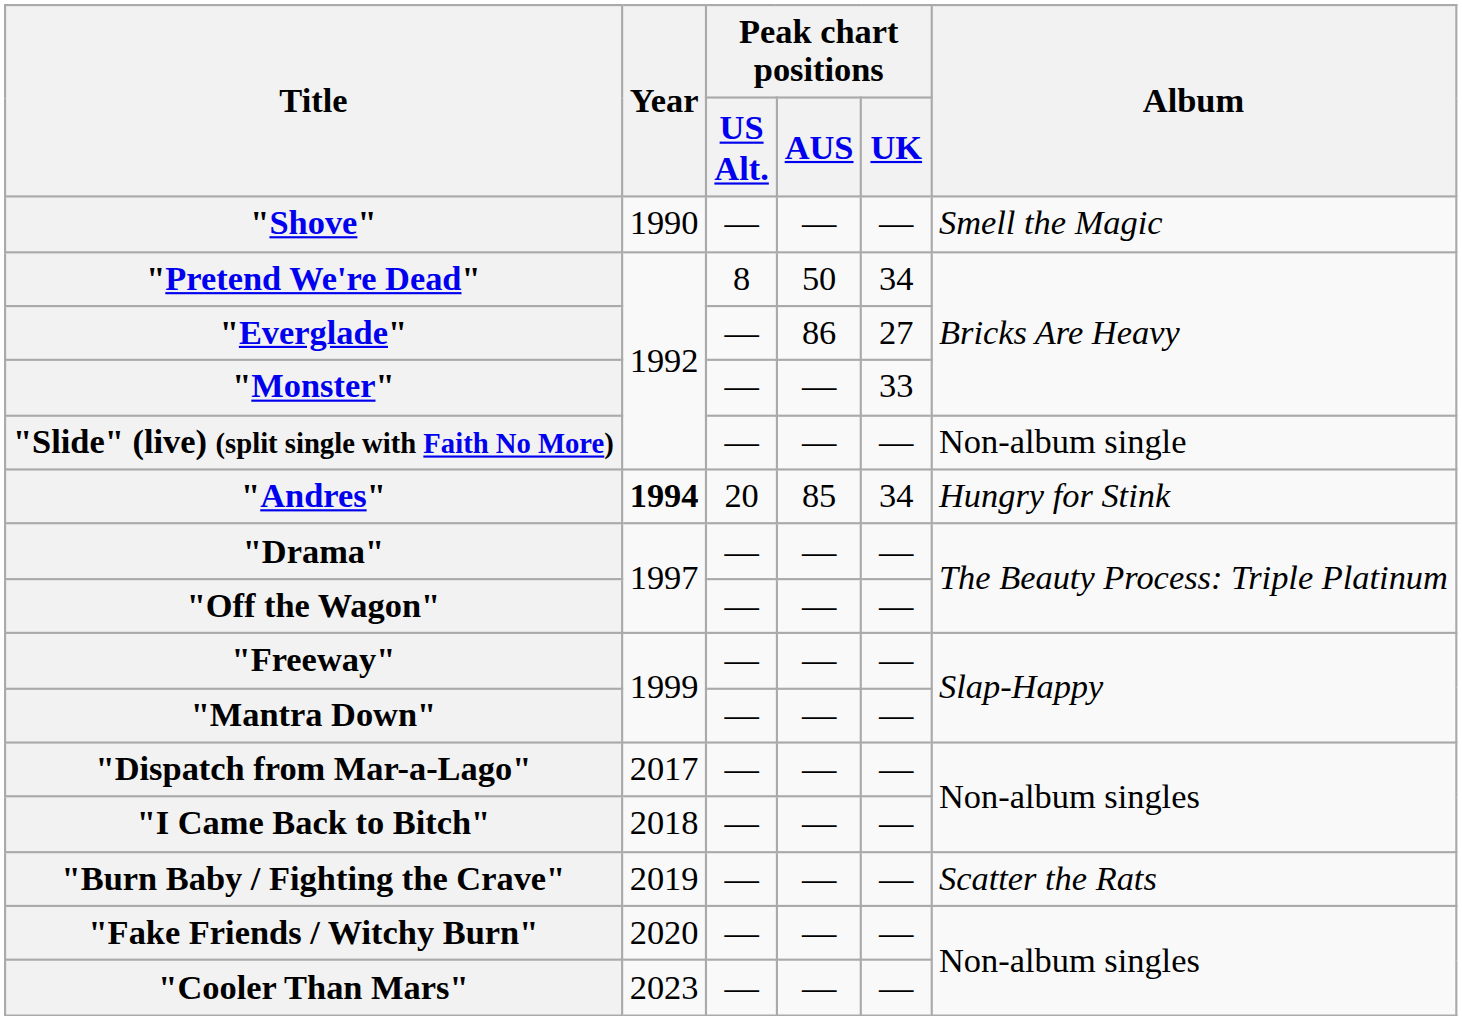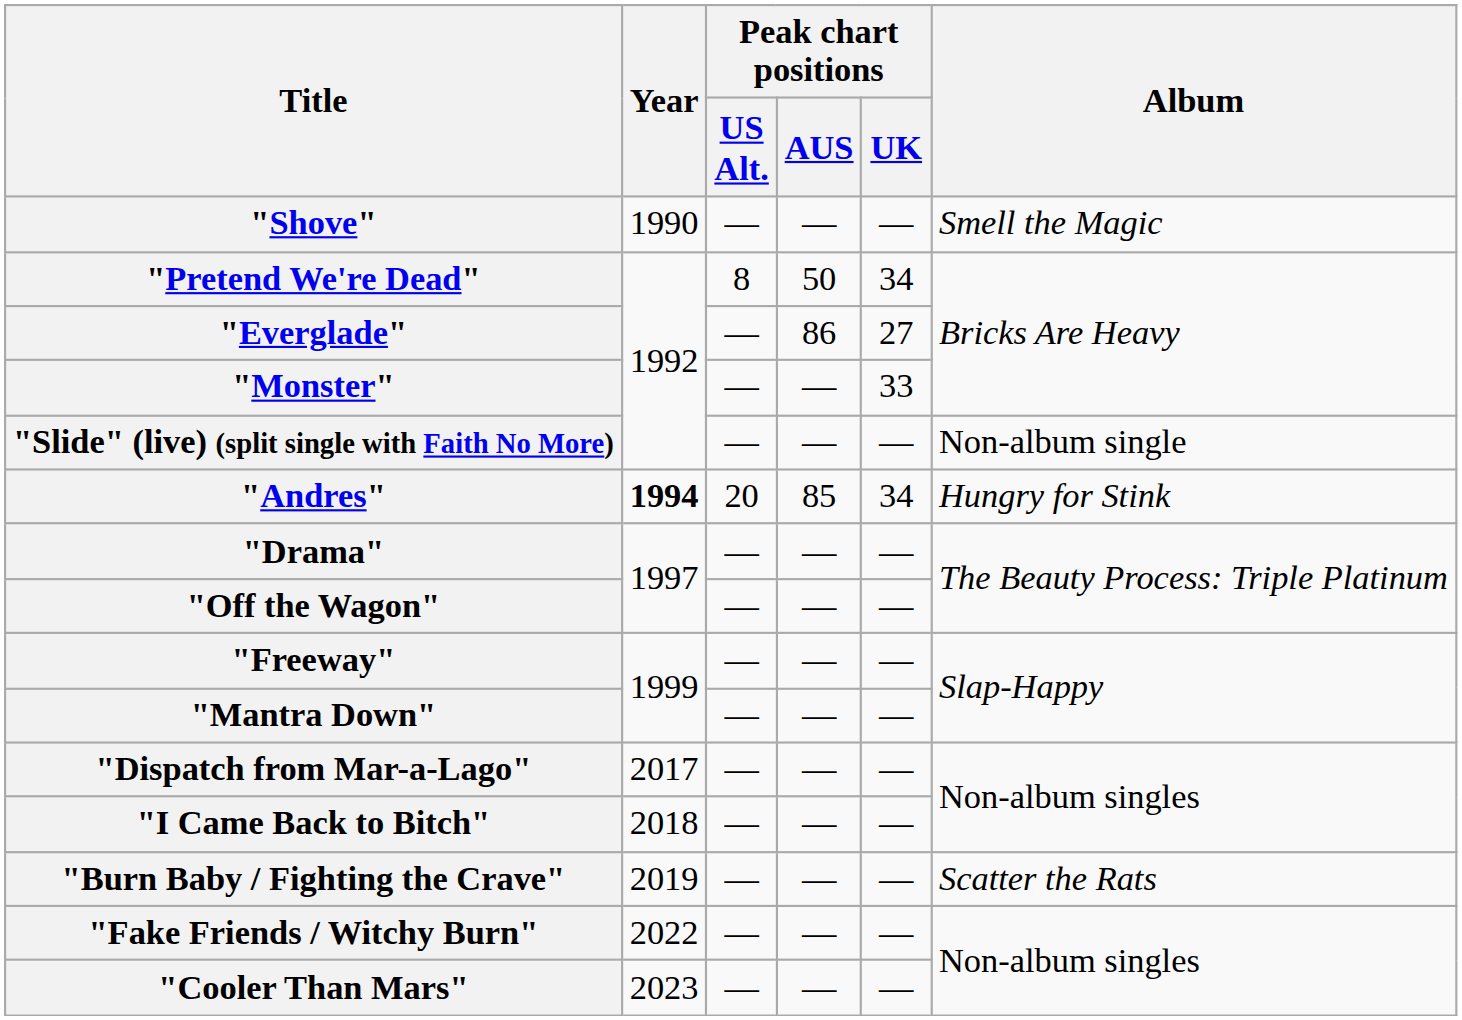 <table class="wikitable plainrowheaders">
 <tr>
 <th rowspan="2">Title</th>
 <th rowspan="2">Year</th>
 <th colspan="3">Peak chart positions</th>
 <th rowspan="2">Album</th>
 </tr>
 <tr style="line-height:1.2;">
 <th width="25"><a href='#'>US Alt.</a><br></th>
 <th width="25"><a href='#'>AUS</a><br></th>
 <th width="25"><a href='#'>UK</a><br></th>
 </tr>
 <tr>
 <th scope="row">"<a href='#'>Shove</a>"</th>
 <td>1990</td>
 <td style="text-align:center;">—</td>
 <td style="text-align:center;">—</td>
 <td style="text-align:center;">—</td>
 <td><em>Smell the Magic</em></td>
 </tr>
 <tr>
 <th scope="row">"<a href='#'>Pretend We're Dead</a>"</th>
 <td rowspan="4">1992</td>
 <td style="text-align:center;">8</td>
 <td style="text-align:center;">50</td>
 <td style="text-align:center;">34</td>
 <td rowspan="3"><em>Bricks Are Heavy</em></td>
 </tr>
 <tr>
 <th scope="row">"<a href='#'>Everglade</a>"</th>
 <td style="text-align:center;">—</td>
 <td style="text-align:center;">86</td>
 <td style="text-align:center;">27</td>
 </tr>
 <tr>
 <th scope="row">"<a href='#'>Monster</a>"</th>
 <td style="text-align:center;">—</td>
 <td style="text-align:center;">—</td>
 <td style="text-align:center;">33</td>
 </tr>
 <tr>
 <th scope="row">"Slide" (live) <small>(split single with <a href='#'>Faith No More</a>)</small></th>
 <td style="text-align:center;">—</td>
 <td style="text-align:center;">—</td>
 <td style="text-align:center;">—</td>
 <td>Non-album single</td>
 </tr>
 <tr>
 <th scope="row">"<a href='#'>Andres</a>"</th>
 <td><strong>1994</strong></td>
 <td style="text-align:center;">20</td>
 <td style="text-align:center;">85</td>
 <td style="text-align:center;">34</td>
 <td><em>Hungry for Stink</em></td>
 </tr>
 <tr>
 <th scope="row">"Drama"</th>
 <td rowspan="2">1997</td>
 <td style="text-align:center;">—</td>
 <td style="text-align:center;">—</td>
 <td style="text-align:center;">—</td>
 <td rowspan="2"><em>The Beauty Process: Triple Platinum</em></td>
 </tr>
 <tr>
 <th scope="row">"Off the Wagon"</th>
 <td style="text-align:center;">—</td>
 <td style="text-align:center;">—</td>
 <td style="text-align:center;">—</td>
 </tr>
 <tr>
 <th scope="row">"Freeway"</th>
 <td rowspan="2">1999</td>
 <td style="text-align:center;">—</td>
 <td style="text-align:center;">—</td>
 <td style="text-align:center;">—</td>
 <td rowspan="2"><em>Slap-Happy</em></td>
 </tr>
 <tr>
 <th scope="row">"Mantra Down"</th>
 <td style="text-align:center;">—</td>
 <td style="text-align:center;">—</td>
 <td style="text-align:center;">—</td>
 </tr>
 <tr>
 <th scope="row">"Dispatch from Mar-a-Lago"</th>
 <td>2017</td>
 <td style="text-align:center;">—</td>
 <td style="text-align:center;">—</td>
 <td style="text-align:center;">—</td>
 <td rowspan="2">Non-album singles</td>
 </tr>
 <tr>
 <th scope="row">"I Came Back to Bitch"</th>
 <td>2018</td>
 <td style="text-align:center;">—</td>
 <td style="text-align:center;">—</td>
 <td style="text-align:center;">—</td>
 </tr>
 <tr>
 <th scope="row">"Burn Baby / Fighting the Crave"</th>
 <td>2019</td>
 <td style="text-align:center;">—</td>
 <td style="text-align:center;">—</td>
 <td style="text-align:center;">—</td>
 <td><em>Scatter the Rats</em></td>
 </tr>
 <tr>
 <th scope="row">"Fake Friends / Witchy Burn"</th>
-<td>2020</td>
+<td>2022</td>
 <td style="text-align:center;">—</td>
 <td style="text-align:center;">—</td>
 <td style="text-align:center;">—</td>
 <td rowspan="2">Non-album singles</td>
 </tr>
 <tr>
 <th scope="row">"Cooler Than Mars"</th>
 <td>2023</td>
 <td style="text-align:center;">—</td>
 <td style="text-align:center;">—</td>
 <td style="text-align:center;">—</td>
 </tr>
 </table>
